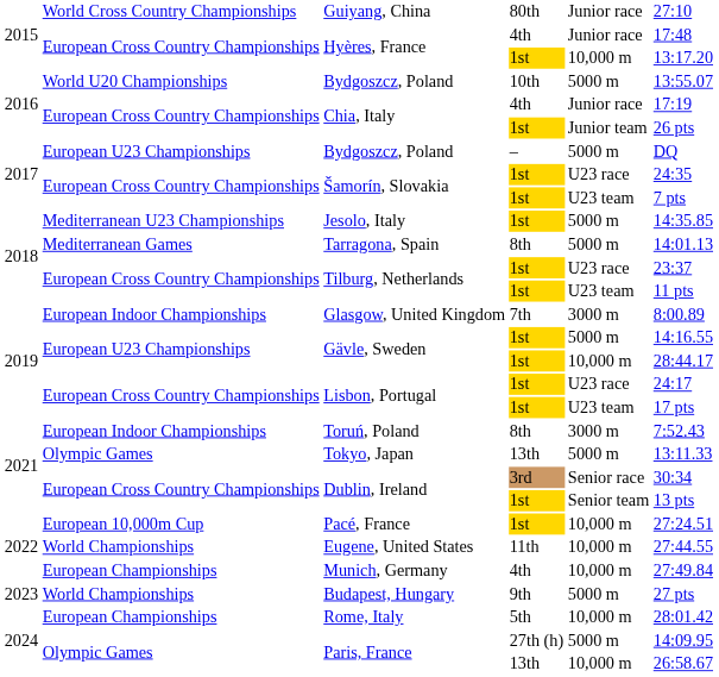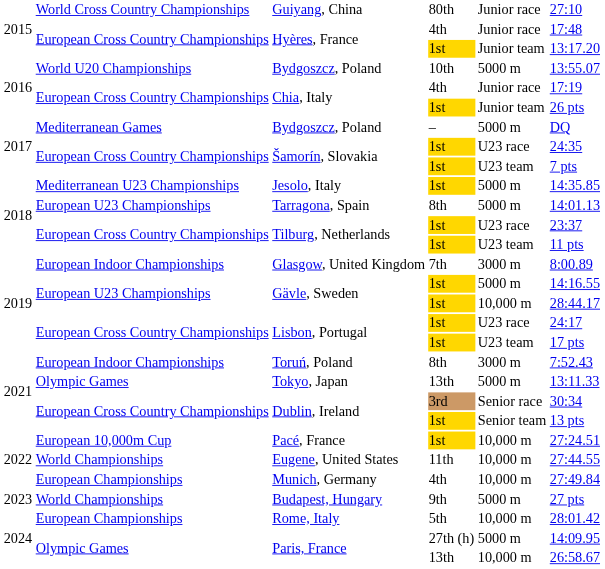 <table>
 <tr>
 <td rowspan=3>2015</td>
 <td><a href='#'>World Cross Country Championships</a></td>
 <td><a href='#'>Guiyang</a>, China</td>
 <td>80th</td>
 <td>Junior race</td>
 <td><a href='#'>27:10</a></td>
 </tr>
 <tr>
 <td rowspan=2><a href='#'>European Cross Country Championships</a></td>
 <td rowspan=2><a href='#'>Hyères</a>, France</td>
 <td>4th</td>
 <td>Junior race</td>
 <td><a href='#'>17:48</a></td>
 </tr>
 <tr>
 <td bgcolor=gold>1st</td>
-<td>10,000 m</td>
+<td>Junior team</td>
 <td><a href='#'>13:17.20</a></td>
 </tr>
 <tr>
 <td rowspan=3>2016</td>
 <td><a href='#'>World U20 Championships</a></td>
 <td><a href='#'>Bydgoszcz</a>, Poland</td>
 <td>10th</td>
 <td>5000 m</td>
 <td><a href='#'>13:55.07</a></td>
 </tr>
 <tr>
 <td rowspan=2><a href='#'>European Cross Country Championships</a></td>
 <td rowspan=2><a href='#'>Chia</a>, Italy</td>
 <td>4th</td>
 <td>Junior race</td>
 <td><a href='#'>17:19</a></td>
 </tr>
 <tr>
 <td bgcolor=gold>1st</td>
 <td>Junior team</td>
 <td><a href='#'>26 pts</a></td>
 </tr>
 <tr>
 <td rowspan=3>2017</td>
-<td><a href='#'>European U23 Championships</a></td>
+<td><a href='#'>Mediterranean Games</a></td>
 <td><a href='#'>Bydgoszcz</a>, Poland</td>
 <td>–</td>
 <td>5000 m</td>
 <td><a href='#'>DQ</a></td>
 </tr>
 <tr>
 <td rowspan=2><a href='#'>European Cross Country Championships</a></td>
 <td rowspan=2><a href='#'>Šamorín</a>, Slovakia</td>
 <td bgcolor=gold>1st</td>
 <td>U23 race</td>
 <td><a href='#'>24:35</a></td>
 </tr>
 <tr>
 <td bgcolor=gold>1st</td>
 <td>U23 team</td>
 <td><a href='#'>7 pts</a></td>
 </tr>
 <tr>
 <td rowspan=4>2018</td>
 <td><a href='#'>Mediterranean U23 Championships</a></td>
 <td><a href='#'>Jesolo</a>, Italy</td>
 <td bgcolor=gold>1st</td>
 <td>5000 m</td>
 <td><a href='#'>14:35.85</a></td>
 </tr>
 <tr>
-<td><a href='#'>Mediterranean Games</a></td>
+<td><a href='#'>European U23 Championships</a></td>
 <td><a href='#'>Tarragona</a>, Spain</td>
 <td>8th</td>
 <td>5000 m</td>
 <td><a href='#'>14:01.13</a></td>
 </tr>
 <tr>
 <td rowspan=2><a href='#'>European Cross Country Championships</a></td>
 <td rowspan=2><a href='#'>Tilburg</a>, Netherlands</td>
 <td bgcolor=gold>1st</td>
 <td>U23 race</td>
 <td><a href='#'>23:37</a></td>
 </tr>
 <tr>
 <td bgcolor=gold>1st</td>
 <td>U23 team</td>
 <td><a href='#'>11 pts</a></td>
 </tr>
 <tr>
 <td rowspan=5>2019</td>
 <td><a href='#'>European Indoor Championships</a></td>
 <td><a href='#'>Glasgow</a>, United Kingdom</td>
 <td>7th</td>
 <td>3000 m</td>
 <td><a href='#'>8:00.89</a></td>
 </tr>
 <tr>
 <td rowspan=2><a href='#'>European U23 Championships</a></td>
 <td rowspan=2><a href='#'>Gävle</a>, Sweden</td>
 <td bgcolor=gold>1st</td>
 <td>5000 m</td>
 <td><a href='#'>14:16.55</a></td>
 </tr>
 <tr>
 <td bgcolor=gold>1st</td>
 <td>10,000 m</td>
 <td><a href='#'>28:44.17</a></td>
 </tr>
 <tr>
 <td rowspan=2><a href='#'>European Cross Country Championships</a></td>
 <td rowspan=2><a href='#'>Lisbon</a>, Portugal</td>
 <td bgcolor=gold>1st</td>
 <td>U23 race</td>
 <td><a href='#'>24:17</a></td>
 </tr>
 <tr>
 <td bgcolor=gold>1st</td>
 <td>U23 team</td>
 <td><a href='#'>17 pts</a></td>
 </tr>
 <tr>
 <td rowspan=4>2021</td>
 <td><a href='#'>European Indoor Championships</a></td>
 <td><a href='#'>Toruń</a>, Poland</td>
 <td>8th</td>
 <td>3000 m</td>
 <td><a href='#'>7:52.43</a></td>
 </tr>
 <tr>
 <td><a href='#'>Olympic Games</a></td>
 <td><a href='#'>Tokyo</a>, Japan</td>
 <td>13th</td>
 <td>5000 m</td>
 <td><a href='#'>13:11.33</a></td>
 </tr>
 <tr>
 <td rowspan=2><a href='#'>European Cross Country Championships</a></td>
 <td rowspan=2><a href='#'>Dublin</a>, Ireland</td>
 <td bgcolor=cc9966>3rd</td>
 <td>Senior race</td>
 <td><a href='#'>30:34</a></td>
 </tr>
 <tr>
 <td bgcolor=gold>1st</td>
 <td>Senior team</td>
 <td><a href='#'>13 pts</a></td>
 </tr>
 <tr>
 <td rowspan=3>2022</td>
 <td><a href='#'>European 10,000m Cup</a></td>
 <td><a href='#'>Pacé</a>, France</td>
 <td bgcolor=gold>1st</td>
 <td>10,000 m</td>
 <td><a href='#'>27:24.51</a></td>
 </tr>
 <tr>
 <td><a href='#'>World Championships</a></td>
 <td><a href='#'>Eugene</a>, United States</td>
 <td>11th</td>
 <td>10,000 m</td>
 <td><a href='#'>27:44.55</a></td>
 </tr>
 <tr>
 <td><a href='#'>European Championships</a></td>
 <td><a href='#'>Munich</a>, Germany</td>
 <td>4th</td>
 <td>10,000 m</td>
 <td><a href='#'>27:49.84</a></td>
 </tr>
 <tr>
 <td>2023</td>
 <td><a href='#'>World Championships</a></td>
 <td><a href='#'>Budapest, Hungary</a></td>
 <td>9th</td>
 <td>5000 m</td>
 <td><a href='#'>27 pts</a></td>
 </tr>
 <tr>
 <td rowspan=3>2024</td>
 <td><a href='#'>European Championships</a></td>
 <td><a href='#'>Rome, Italy</a></td>
 <td>5th</td>
 <td>10,000 m</td>
 <td><a href='#'>28:01.42</a></td>
 </tr>
 <tr>
 <td rowspan=2><a href='#'>Olympic Games</a></td>
 <td rowspan=2><a href='#'>Paris, France</a></td>
 <td>27th (h)</td>
 <td>5000 m</td>
 <td><a href='#'>14:09.95</a></td>
 </tr>
 <tr>
 <td>13th</td>
 <td>10,000 m</td>
 <td><a href='#'>26:58.67</a></td>
 </tr>
 </table>
